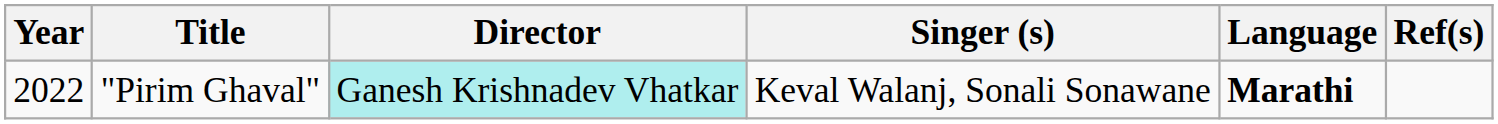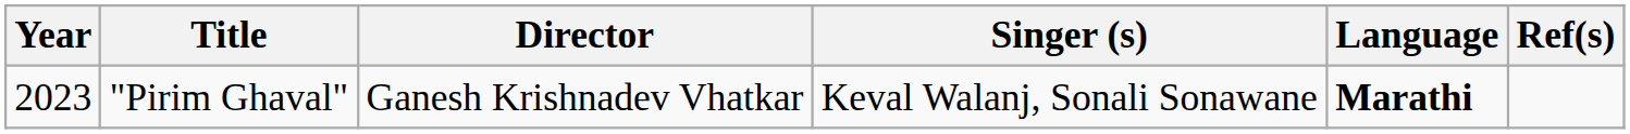 <table class="wikitable sortable">
 <tr>
 <th>Year</th>
 <th>Title</th>
 <th>Director</th>
 <th>Singer (s)</th>
 <th>Language</th>
 <th>Ref(s)</th>
 </tr>
 <tr>
-<td>2022</td>
+<td>2023</td>
 <td>"Pirim Ghaval"</td>
-<td style="background: paleturquoise;">Ganesh Krishnadev Vhatkar</td>
+<td>Ganesh Krishnadev Vhatkar</td>
 <td>Keval Walanj,  Sonali Sonawane</td>
 <td><strong>Marathi</strong></td>
 <td></td>
 </tr>
 </table>
